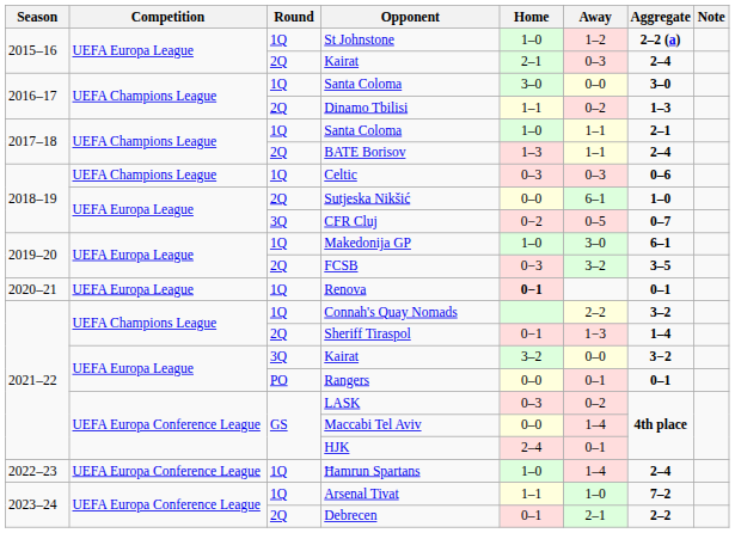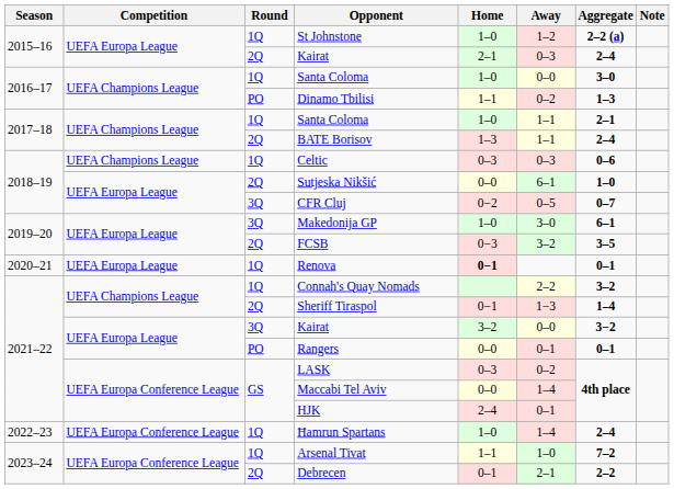 <table class="wikitable" style="font-size:90%; text-align:left;">
 <tr>
 <th width="60">Season</th>
 <th width="200">Competition</th>
 <th width="50">Round</th>
 <th width="180">Opponent</th>
 <th width="60">Home</th>
 <th width="60">Away</th>
 <th width="60">Aggregate</th>
 <th width="30">Note</th>
 </tr>
 <tr>
 <td rowspan="2">2015–16</td>
 <td rowspan="2"><a href='#'>UEFA Europa League</a></td>
 <td><a href='#'>1Q</a></td>
 <td> <a href='#'>St Johnstone</a></td>
 <td bgcolor="#ddffdd" style="text-align:center;">1–0</td>
 <td bgcolor="#ffdddd" style="text-align:center;">1–2</td>
 <td style="text-align:center;"><strong>2–2 (<a href='#'>a</a>)</strong></td>
 <td></td>
 </tr>
 <tr>
 <td><a href='#'>2Q</a></td>
 <td> <a href='#'>Kairat</a></td>
 <td bgcolor="#ddffdd" style="text-align:center;">2–1</td>
 <td bgcolor="#ffdddd" style="text-align:center;">0–3</td>
 <td style="text-align:center;"><strong>2–4</strong></td>
 <td></td>
 </tr>
 <tr>
 <td rowspan="2">2016–17</td>
 <td rowspan="2"><a href='#'>UEFA Champions League</a></td>
 <td><a href='#'>1Q</a></td>
 <td> <a href='#'>Santa Coloma</a></td>
-<td bgcolor="#ddffdd" style="text-align:center;">3–0</td>
+<td bgcolor="#ddffdd" style="text-align:center;">1–0</td>
 <td bgcolor="#ffffdd" style="text-align:center;">0–0</td>
 <td style="text-align:center;"><strong>3–0</strong></td>
 <td></td>
 </tr>
 <tr>
-<td><a href='#'>2Q</a></td>
+<td><a href='#'>PO</a></td>
 <td> <a href='#'>Dinamo Tbilisi</a></td>
 <td bgcolor="#ffffdd" style="text-align:center;">1–1</td>
 <td bgcolor="#ffdddd" style="text-align:center;">0–2</td>
 <td style="text-align:center;"><strong>1–3</strong></td>
 <td></td>
 </tr>
 <tr>
 <td rowspan="2">2017–18</td>
 <td rowspan="2"><a href='#'>UEFA Champions League</a></td>
 <td><a href='#'>1Q</a></td>
 <td> <a href='#'>Santa Coloma</a></td>
 <td bgcolor="#ddffdd" style="text-align:center;">1–0</td>
 <td bgcolor="#ffffdd" style="text-align:center;">1–1</td>
 <td style="text-align:center;"><strong>2–1</strong></td>
 <td></td>
 </tr>
 <tr>
 <td><a href='#'>2Q</a></td>
 <td> <a href='#'>BATE Borisov</a></td>
 <td bgcolor="#ffdddd" style="text-align:center;">1–3</td>
 <td bgcolor="#ffffdd" style="text-align:center;">1–1</td>
 <td style="text-align:center;"><strong>2–4</strong></td>
 <td></td>
 </tr>
 <tr>
 <td rowspan="3">2018–19</td>
 <td><a href='#'>UEFA Champions League</a></td>
 <td><a href='#'>1Q</a></td>
 <td> <a href='#'>Celtic</a></td>
 <td bgcolor="#ffdddd" style="text-align:center;">0–3</td>
 <td bgcolor="#ffdddd" style="text-align:center;">0–3</td>
 <td style="text-align:center;"><strong>0–6</strong></td>
 <td></td>
 </tr>
 <tr>
 <td rowspan="2"><a href='#'>UEFA Europa League</a></td>
 <td><a href='#'>2Q</a></td>
 <td> <a href='#'>Sutjeska Nikšić</a></td>
 <td bgcolor="#ffffdd" style="text-align:center;">0–0</td>
 <td bgcolor="#ddffdd" style="text-align:center;">6–1</td>
 <td style="text-align:center;"><strong>1–0</strong></td>
 <td></td>
 </tr>
 <tr>
 <td><a href='#'>3Q</a></td>
 <td> <a href='#'>CFR Cluj</a></td>
 <td bgcolor="#ffdddd" style="text-align:center;">0−2</td>
 <td bgcolor="#ffdddd" style="text-align:center;">0–5</td>
 <td style="text-align:center;"><strong>0–7</strong></td>
 <td></td>
 </tr>
 <tr>
 <td rowspan="2">2019–20</td>
 <td rowspan="2"><a href='#'>UEFA Europa League</a></td>
-<td><a href='#'>1Q</a></td>
+<td><a href='#'>3Q</a></td>
 <td> <a href='#'>Makedonija GP</a></td>
 <td bgcolor="#ddffdd" style="text-align:center;">1–0</td>
 <td bgcolor="#ddffdd" style="text-align:center;">3–0</td>
 <td style="text-align:center;"><strong>6–1</strong></td>
 <td></td>
 </tr>
 <tr>
 <td><a href='#'>2Q</a></td>
 <td> <a href='#'>FCSB</a></td>
 <td bgcolor="#ffdddd" style="text-align:center;">0−3</td>
 <td bgcolor="#ddffdd" style="text-align:center;">3–2</td>
 <td style="text-align:center;"><strong>3–5</strong></td>
 <td></td>
 </tr>
 <tr>
 <td>2020–21</td>
 <td><a href='#'>UEFA Europa League</a></td>
 <td><a href='#'>1Q</a></td>
 <td> <a href='#'>Renova</a></td>
 <td bgcolor="#ffdddd" style="text-align:center;"><strong>0−1</strong></td>
 <td></td>
 <td style="text-align:center;"><strong>0–1</strong></td>
 <td></td>
 </tr>
 <tr>
 <td rowspan="7">2021–22</td>
 <td rowspan="2"><a href='#'>UEFA Champions League</a></td>
 <td><a href='#'>1Q</a></td>
 <td> <a href='#'>Connah's Quay Nomads</a></td>
 <td bgcolor="#ddffdd" style="text-align:center;"></td>
 <td bgcolor="#ffffdd" style="text-align:center;">2–2</td>
 <td style="text-align:center;"><strong>3–2</strong></td>
 <td></td>
 </tr>
 <tr>
 <td><a href='#'>2Q</a></td>
 <td> <a href='#'>Sheriff Tiraspol</a></td>
 <td bgcolor="#ffdddd" style="text-align:center;">0−1</td>
 <td bgcolor="#ffdddd" style="text-align:center;">1−3</td>
 <td style="text-align:center;"><strong>1–4</strong></td>
 <td></td>
 </tr>
 <tr>
 <td rowspan="2"><a href='#'>UEFA Europa League</a></td>
 <td><a href='#'>3Q</a></td>
 <td> <a href='#'>Kairat</a></td>
 <td bgcolor="#ddffdd" style="text-align:center;">3–2 </td>
 <td bgcolor="#ffffdd" style="text-align:center;">0–0</td>
 <td style="text-align:center;"><strong>3−2</strong></td>
 <td></td>
 </tr>
 <tr>
 <td><a href='#'>PO</a></td>
 <td> <a href='#'>Rangers</a></td>
 <td bgcolor="#ffffdd" style="text-align:center;">0–0</td>
 <td bgcolor="#ffdddd" style="text-align:center;">0–1</td>
 <td style="text-align:center;"><strong>0–1</strong></td>
 <td></td>
 </tr>
 <tr>
 <td rowspan="3"><a href='#'>UEFA Europa Conference League</a></td>
 <td rowspan="3"><a href='#'>GS</a></td>
 <td align="left"> <a href='#'>LASK</a></td>
 <td bgcolor="#ffdddd" style="text-align:center;">0–3</td>
 <td bgcolor="#ffdddd" style="text-align:center;">0–2</td>
 <td rowspan=3 align="center"><strong>4th place</strong></td>
 <td rowspan="3"></td>
 </tr>
 <tr>
 <td align="left"> <a href='#'>Maccabi Tel Aviv</a></td>
 <td bgcolor="#ffffdd" style="text-align:center;">0–0</td>
 <td bgcolor="#ffdddd" style="text-align:center;">1–4</td>
 </tr>
 <tr>
 <td align="left"> <a href='#'>HJK</a></td>
 <td bgcolor="#ffdddd" style="text-align:center;">2–4</td>
 <td bgcolor="#ffdddd" style="text-align:center;">0–1</td>
 </tr>
 <tr>
 <td>2022–23</td>
 <td><a href='#'>UEFA Europa Conference League</a></td>
 <td><a href='#'>1Q</a></td>
 <td> <a href='#'>Ħamrun Spartans</a></td>
 <td bgcolor="#ddffdd" style="text-align:center;">1–0</td>
 <td bgcolor="#ffdddd" style="text-align:center;">1–4</td>
 <td style="text-align:center;"><strong>2–4</strong></td>
 <td></td>
 </tr>
 <tr>
 <td rowspan="2">2023–24</td>
 <td rowspan="2"><a href='#'>UEFA Europa Conference League</a></td>
 <td><a href='#'>1Q</a></td>
 <td> <a href='#'>Arsenal Tivat</a></td>
 <td bgcolor="#ffffdd" style="text-align:center;">1–1</td>
 <td bgcolor="#ddffdd" style="text-align:center;">1–0</td>
 <td style="text-align:center;"><strong>7–2</strong></td>
 <td></td>
 </tr>
 <tr>
 <td><a href='#'>2Q</a></td>
 <td> <a href='#'>Debrecen</a></td>
 <td bgcolor="#ffdddd" style="text-align:center;">0–1</td>
 <td bgcolor="#ddffdd" style="text-align:center;">2–1</td>
 <td style="text-align:center;"><strong>2–2 </strong></td>
 <td></td>
 </tr>
 </table>
